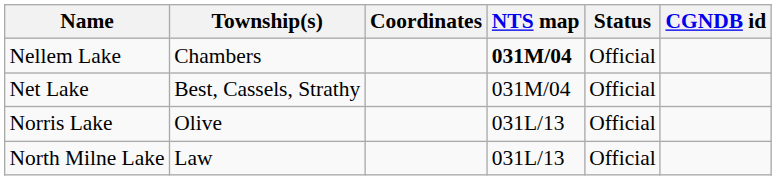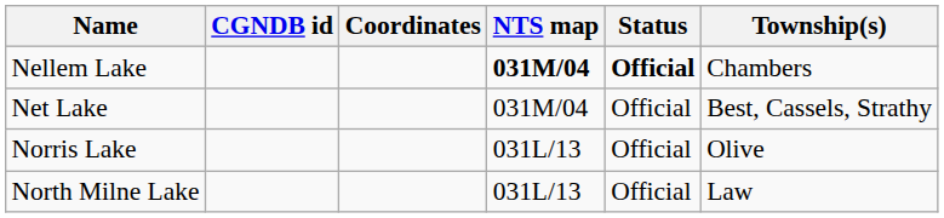 <table class="wikitable sortable">
 <tr>
 <th>Name</th>
-<th>Township(s)</th>
+<th><a href='#'>CGNDB</a> id</th>
 <th data-sort-type="number">Coordinates</th>
 <th><a href='#'>NTS</a> map</th>
 <th data-sort-type="number">Status</th>
-<th><a href='#'>CGNDB</a> id</th>
+<th>Township(s)</th>
 </tr>
 <tr>
 <td>Nellem Lake</td>
-<td>Chambers</td>
+<td></td>
 <td></td>
 <td><strong>031M/04</strong></td>
-<td>Official</td>
-<td></td>
+<td><strong>Official</strong></td>
+<td>Chambers</td>
 </tr>
 <tr>
 <td>Net Lake</td>
-<td>Best, Cassels, Strathy</td>
+<td></td>
 <td></td>
 <td>031M/04</td>
 <td>Official</td>
-<td></td>
+<td>Best, Cassels, Strathy</td>
 </tr>
 <tr>
 <td>Norris Lake</td>
-<td>Olive</td>
+<td></td>
 <td></td>
 <td>031L/13</td>
 <td>Official</td>
-<td></td>
+<td>Olive</td>
 </tr>
 <tr>
 <td>North Milne Lake</td>
-<td>Law</td>
+<td></td>
 <td></td>
 <td>031L/13</td>
 <td>Official</td>
-<td></td>
+<td>Law</td>
 </tr>
 </table>
